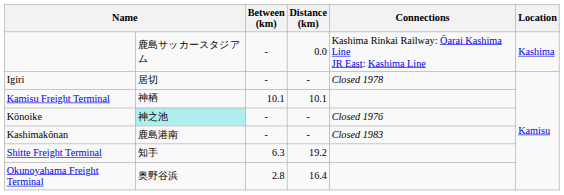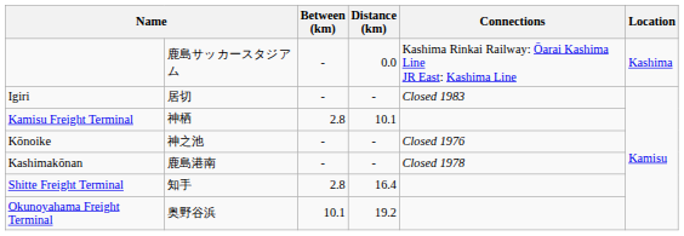 <table class="wikitable" rules="all">
 <tr>
 <th colspan="2" style="width:12em;">Name</th>
 <th style="width:2.5em;">Between (km)</th>
 <th style="width:2.5em;">Distance (km)</th>
 <th>Connections</th>
 <th>Location</th>
 </tr>
 <tr>
 <td></td>
 <td>鹿島サッカースタジアム</td>
 <td style="text-align:center;">-</td>
 <td style="text-align:right;">0.0</td>
 <td>Kashima Rinkai Railway: <a href='#'>Ōarai Kashima Line</a><br><a href='#'>JR East</a>: <a href='#'>Kashima Line</a></td>
 <td><a href='#'>Kashima</a></td>
 </tr>
 <tr>
 <td>Igiri</td>
 <td>居切</td>
 <td style="text-align:center;">-</td>
 <td style="text-align:center;">-</td>
-<td><em>Closed 1978</em></td>
+<td><em>Closed 1983</em></td>
 <td rowspan="6"><a href='#'>Kamisu</a></td>
 </tr>
 <tr>
 <td><a href='#'>Kamisu Freight Terminal</a></td>
 <td>神栖</td>
-<td style="text-align:right;">10.1</td>
+<td style="text-align:right;">2.8</td>
 <td style="text-align:right;">10.1</td>
 <td> </td>
 </tr>
 <tr>
 <td>Kōnoike</td>
-<td style="background: paleturquoise;">神之池</td>
+<td>神之池</td>
 <td style="text-align:center;">-</td>
 <td style="text-align:center;">-</td>
 <td><em>Closed 1976</em></td>
 </tr>
 <tr>
 <td>Kashimakōnan</td>
 <td>鹿島港南</td>
 <td style="text-align:center;">-</td>
 <td style="text-align:center;">-</td>
-<td><em>Closed 1983</em></td>
+<td><em>Closed 1978</em></td>
 </tr>
 <tr>
 <td><a href='#'>Shitte Freight Terminal</a></td>
 <td>知手</td>
-<td style="text-align:right;">6.3</td>
-<td style="text-align:right;">19.2</td>
+<td style="text-align:right;">2.8</td>
+<td style="text-align:right;">16.4</td>
 <td> </td>
 </tr>
 <tr>
 <td><a href='#'>Okunoyahama Freight Terminal</a></td>
 <td>奥野谷浜</td>
-<td style="text-align:right;">2.8</td>
-<td style="text-align:right;">16.4</td>
+<td style="text-align:right;">10.1</td>
+<td style="text-align:right;">19.2</td>
 <td> </td>
 </tr>
 </table>
